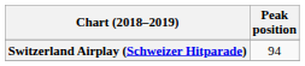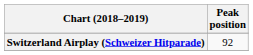 <table class="wikitable sortable plainrowheaders" style="text-align:center">
 <tr>
 <th scope="col">Chart (2018–2019)</th>
 <th scope="col">Peak<br>position</th>
 </tr>
 <tr>
 </tr>
 <tr>
 </tr>
 <tr>
 <th scope="row">Switzerland Airplay (<a href='#'>Schweizer Hitparade</a>)</th>
-<td>94</td>
+<td>92</td>
 </tr>
 <tr>
 </tr>
 <tr>
 </tr>
 </table>
